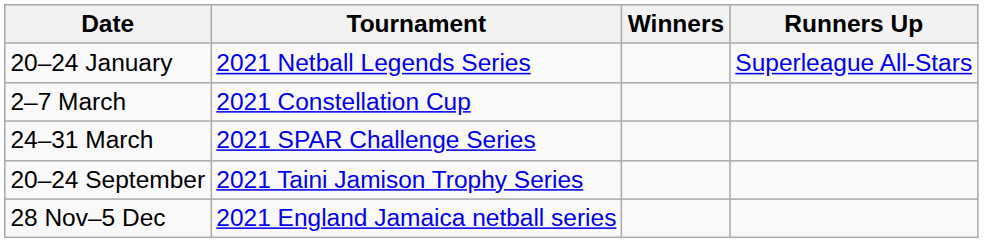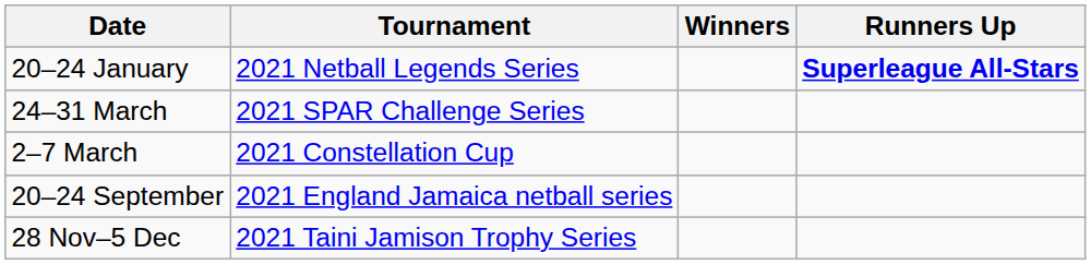 <table class="wikitable collapsible">
 <tr>
 <th>Date</th>
 <th>Tournament</th>
 <th>Winners</th>
 <th>Runners Up</th>
 </tr>
 <tr>
 <td>20–24 January</td>
 <td><a href='#'>2021 Netball Legends Series</a></td>
 <td></td>
-<td><a href='#'>  Superleague All-Stars</a></td>
+<td><strong><a href='#'>  Superleague All-Stars</a></strong></td>
+</tr>
+<tr>
+<td>24–31 March</td>
+<td><a href='#'>2021 SPAR Challenge Series</a></td>
+<td></td>
+<td></td>
 </tr>
 <tr>
 <td>2–7 March</td>
 <td><a href='#'>2021 Constellation Cup</a></td>
 <td></td>
 <td></td>
 </tr>
 <tr>
-<td>24–31 March</td>
-<td><a href='#'>2021 SPAR Challenge Series</a></td>
-<td></td>
-<td></td>
-</tr>
-<tr>
 <td>20–24 September</td>
-<td><a href='#'>2021 Taini Jamison Trophy Series</a></td>
+<td><a href='#'>2021 England Jamaica netball series</a></td>
 <td></td>
 <td></td>
 </tr>
 <tr>
 <td>28 Nov–5 Dec</td>
-<td><a href='#'>2021 England Jamaica netball series</a></td>
+<td><a href='#'>2021 Taini Jamison Trophy Series</a></td>
 <td></td>
 <td></td>
 </tr>
 </table>
